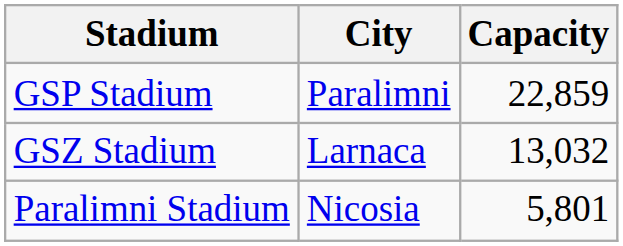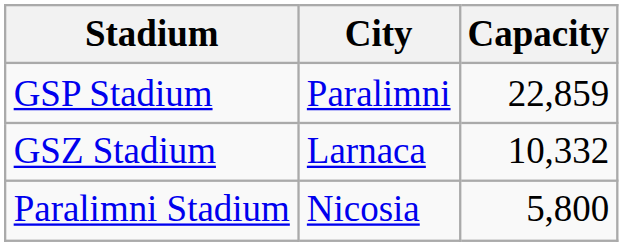 <table class="wikitable">
 <tr>
 <th>Stadium</th>
 <th>City</th>
 <th>Capacity</th>
 </tr>
 <tr>
 <td><a href='#'>GSP Stadium</a></td>
 <td><a href='#'>Paralimni</a></td>
 <td align=right>22,859</td>
 </tr>
 <tr>
 <td><a href='#'>GSZ Stadium</a></td>
 <td><a href='#'>Larnaca</a></td>
-<td align=right>13,032</td>
+<td align=right>10,332</td>
 </tr>
 <tr>
 <td><a href='#'>Paralimni Stadium</a></td>
 <td><a href='#'>Nicosia</a></td>
-<td align=right>5,801</td>
+<td align=right>5,800</td>
 </tr>
 </table>
